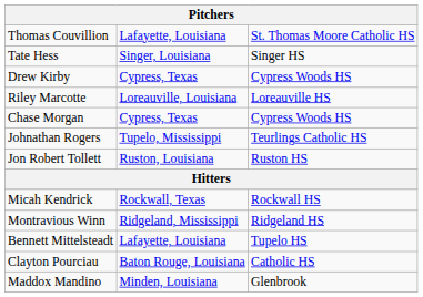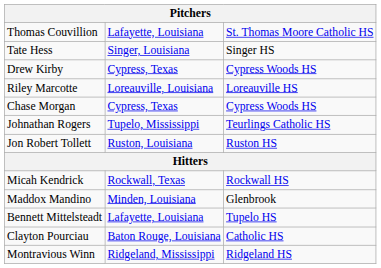 <table class="wikitable">
 <tr>
 <th colspan=3>Pitchers</th>
 </tr>
 <tr>
 <td>Thomas Couvillion</td>
 <td><a href='#'>Lafayette, Louisiana</a></td>
 <td><a href='#'>St. Thomas Moore Catholic HS</a></td>
 </tr>
 <tr>
 <td>Tate Hess</td>
 <td><a href='#'>Singer, Louisiana</a></td>
 <td>Singer HS</td>
 </tr>
 <tr>
 <td>Drew Kirby</td>
 <td><a href='#'>Cypress, Texas</a></td>
 <td><a href='#'>Cypress Woods HS</a></td>
 </tr>
 <tr>
 <td>Riley Marcotte</td>
 <td><a href='#'>Loreauville, Louisiana</a></td>
 <td><a href='#'>Loreauville HS</a></td>
 </tr>
 <tr>
 <td>Chase Morgan</td>
 <td><a href='#'>Cypress, Texas</a></td>
 <td><a href='#'>Cypress Woods HS</a></td>
 </tr>
 <tr>
 <td>Johnathan Rogers</td>
 <td><a href='#'>Tupelo, Mississippi</a></td>
 <td><a href='#'>Teurlings Catholic HS</a></td>
 </tr>
 <tr>
 <td>Jon Robert Tollett</td>
 <td><a href='#'>Ruston, Louisiana</a></td>
 <td><a href='#'>Ruston HS</a></td>
 </tr>
 <tr>
 <th colspan=3>Hitters</th>
 </tr>
 <tr>
 <td>Micah Kendrick</td>
 <td><a href='#'>Rockwall, Texas</a></td>
 <td><a href='#'>Rockwall HS</a></td>
 </tr>
 <tr>
-<td>Montravious Winn</td>
-<td><a href='#'>Ridgeland, Mississippi</a></td>
-<td><a href='#'>Ridgeland HS</a></td>
+<td>Maddox Mandino</td>
+<td><a href='#'>Minden, Louisiana</a></td>
+<td>Glenbrook</td>
 </tr>
 <tr>
 <td>Bennett Mittelsteadt</td>
 <td><a href='#'>Lafayette, Louisiana</a></td>
 <td><a href='#'>Tupelo HS</a></td>
 </tr>
 <tr>
 <td>Clayton Pourciau</td>
 <td><a href='#'>Baton Rouge, Louisiana</a></td>
 <td><a href='#'>Catholic HS</a></td>
 </tr>
 <tr>
-<td>Maddox Mandino</td>
-<td><a href='#'>Minden, Louisiana</a></td>
-<td>Glenbrook</td>
+<td>Montravious Winn</td>
+<td><a href='#'>Ridgeland, Mississippi</a></td>
+<td><a href='#'>Ridgeland HS</a></td>
 </tr>
 </table>
